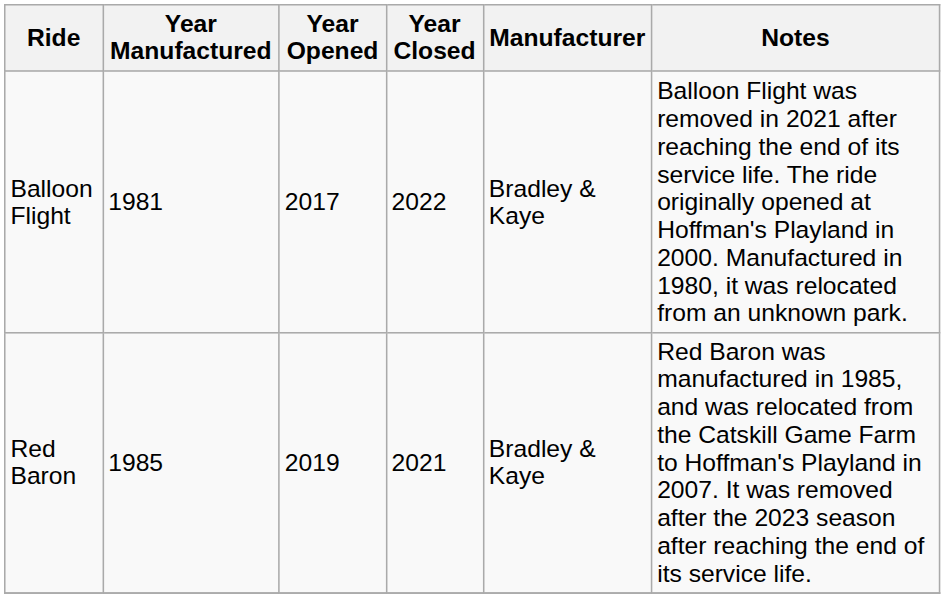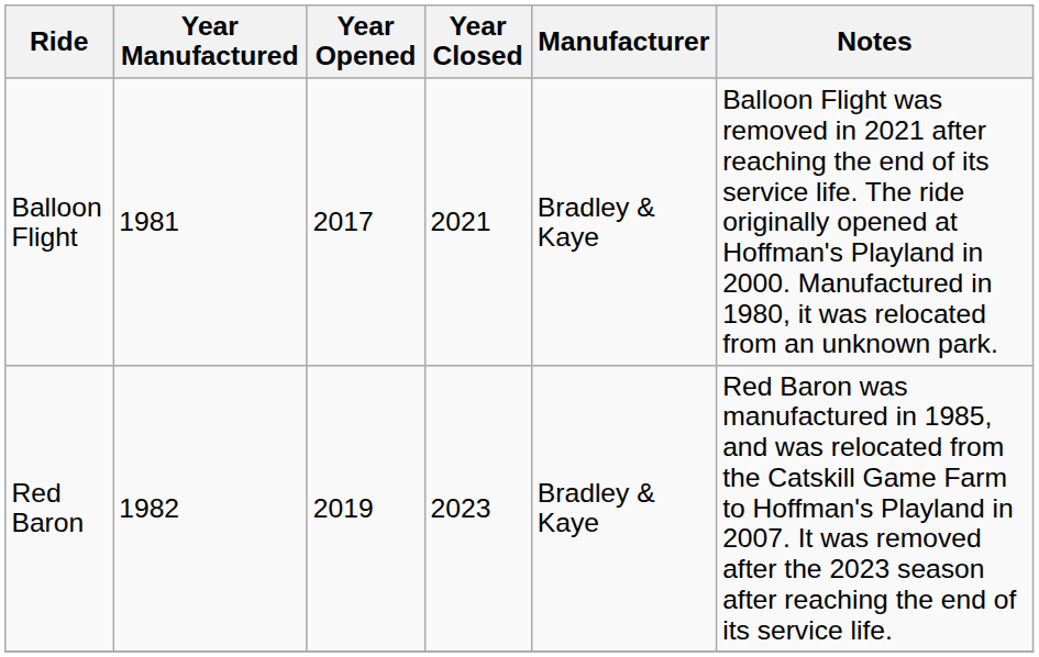 <table class="wikitable sortable">
 <tr>
 <th>Ride</th>
 <th>Year Manufactured</th>
 <th>Year Opened</th>
 <th>Year Closed</th>
 <th>Manufacturer</th>
 <th>Notes</th>
 </tr>
 <tr>
 <td>Balloon Flight</td>
 <td>1981</td>
 <td>2017</td>
-<td>2022</td>
+<td>2021</td>
 <td>Bradley & Kaye</td>
 <td>Balloon Flight was removed in 2021 after reaching the end of its service life. The ride originally opened at Hoffman's Playland in 2000. Manufactured in 1980, it was relocated from an unknown park.</td>
 </tr>
 <tr>
 <td>Red Baron</td>
-<td>1985</td>
+<td>1982</td>
 <td>2019</td>
-<td>2021</td>
+<td>2023</td>
 <td>Bradley & Kaye</td>
 <td>Red Baron was manufactured in 1985, and was relocated from the Catskill Game Farm to Hoffman's Playland in 2007. It was removed after the 2023 season after reaching the end of its service life.</td>
 </tr>
 <tr>
 </tr>
 </table>
